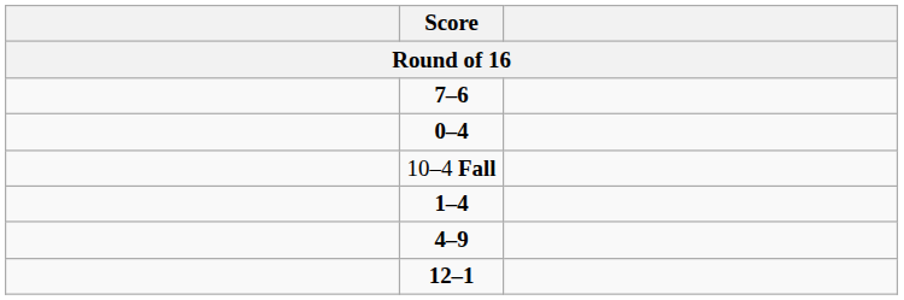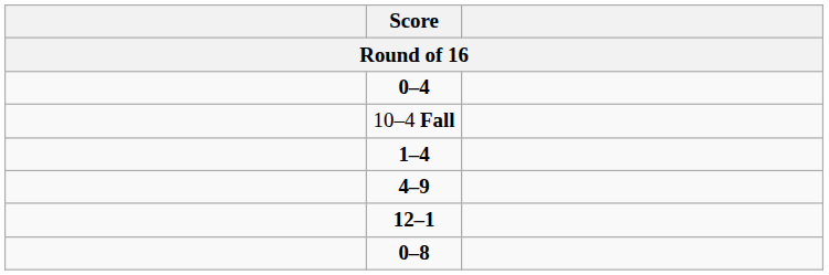 <table class="wikitable" style="text-align: left;">
 <tr>
 <th align="right" width="270"></th>
 <th width="65">Score</th>
 <th align="left" width="270"></th>
 </tr>
 <tr>
 <th colspan="3">Round of 16</th>
-</tr>
-<tr>
-<td><strong></strong></td>
-<td align=center><strong>7–6</strong></td>
-<td></td>
 </tr>
 <tr>
 <td></td>
 <td align=center><strong>0–4</strong></td>
 <td><strong></strong></td>
 </tr>
 <tr>
 <td><strong></strong></td>
 <td align=center>10–4 <strong>Fall</strong></td>
 <td></td>
 </tr>
 <tr>
 <td></td>
 <td align=center><strong>1–4</strong></td>
 <td><strong></strong></td>
 </tr>
 <tr>
 <td></td>
 <td align=center><strong>4–9</strong></td>
 <td><strong></strong></td>
 </tr>
 <tr>
 <td><strong></strong></td>
 <td align=center><strong>12–1</strong></td>
 <td></td>
 </tr>
+<tr>
+<td></td>
+<td align=center><strong>0–8</strong></td>
+<td><strong></strong></td>
+</tr>
 </table>
